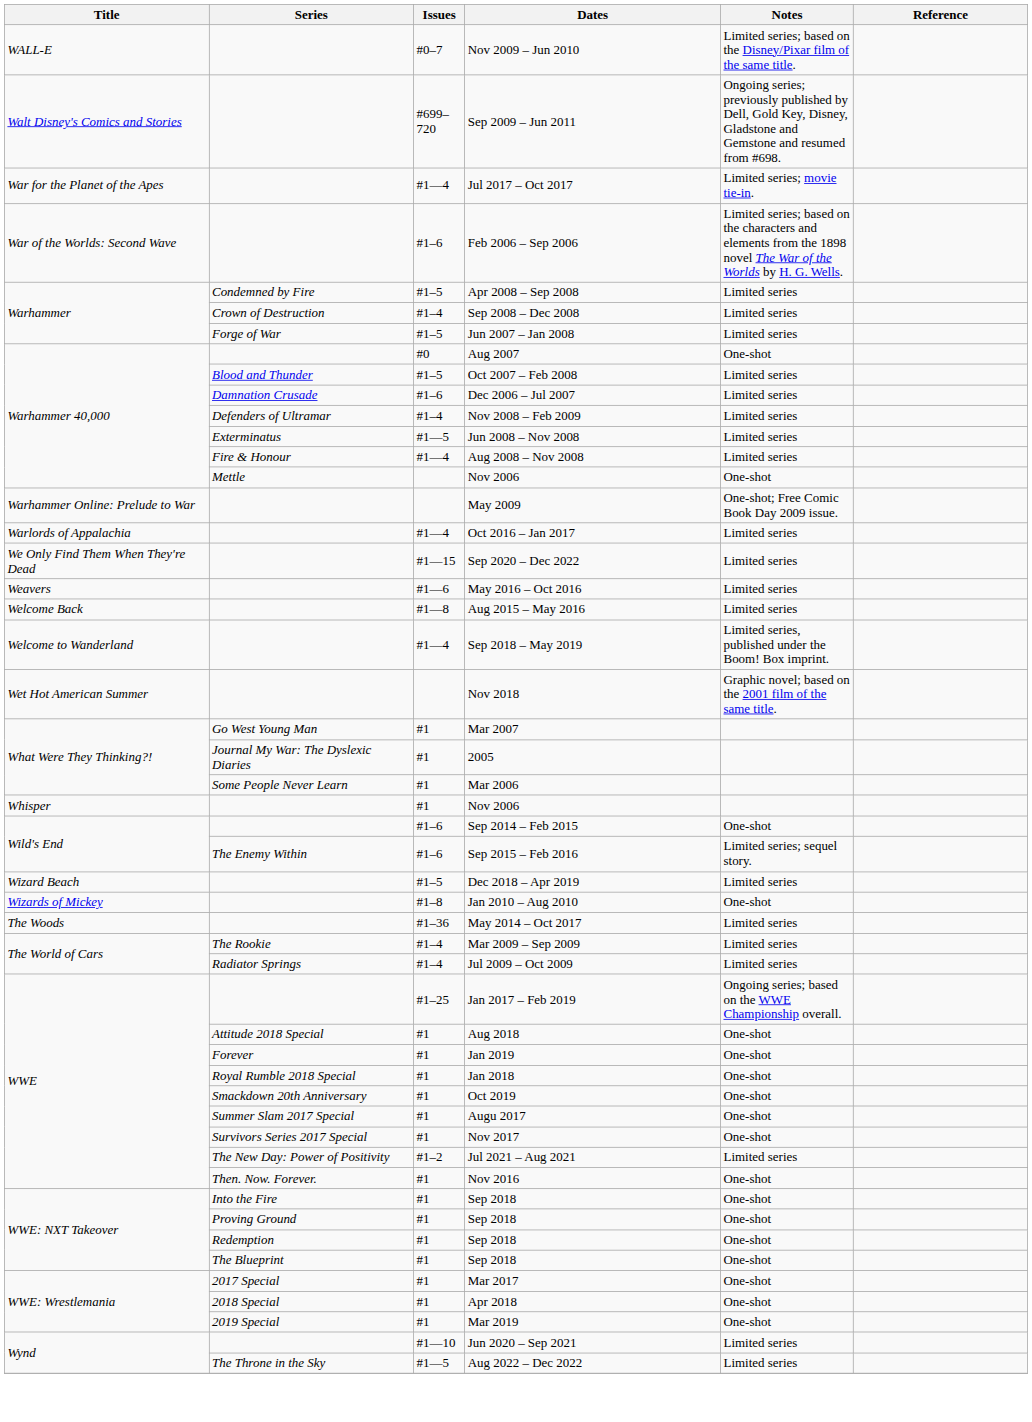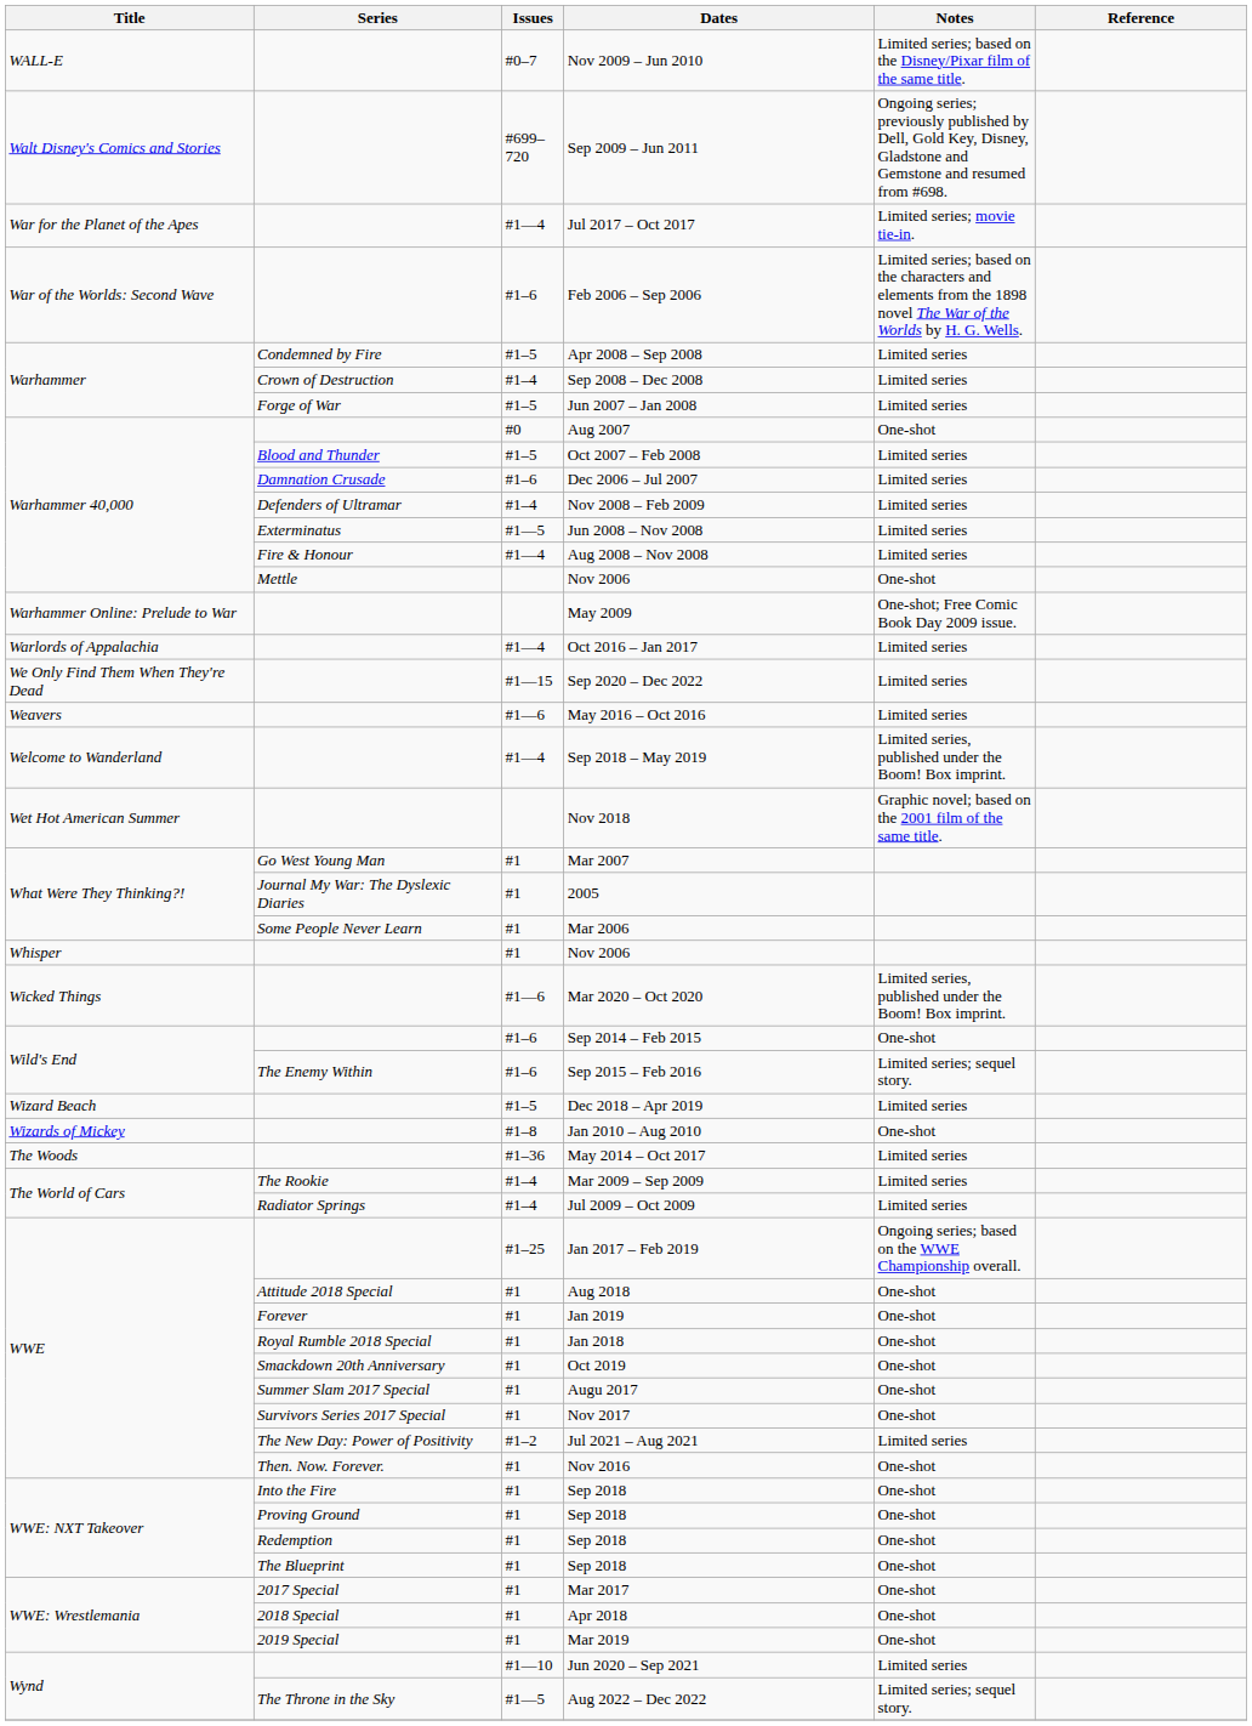 <table class="wikitable sortable" style="width:100%;">
 <tr>
 <th width=20%>Title</th>
 <th width=20%>Series</th>
 <th width=5%>Issues</th>
 <th width=25%>Dates</th>
 <th width=13%>Notes</th>
 <th>Reference</th>
 </tr>
 <tr>
 <td><em>WALL-E</em></td>
 <td></td>
 <td>#0–7</td>
 <td>Nov 2009 – Jun 2010</td>
 <td>Limited series; based on the <a href='#'>Disney/Pixar film of the same title</a>.</td>
 <td></td>
 </tr>
 <tr>
 <td><em><a href='#'>Walt Disney's Comics and Stories</a></em></td>
 <td></td>
 <td>#699–720</td>
 <td>Sep 2009 – Jun 2011</td>
 <td>Ongoing series; previously published by Dell, Gold Key, Disney, Gladstone and Gemstone and resumed from #698.</td>
 <td></td>
 </tr>
 <tr>
 <td><em>War for the Planet of the Apes</em></td>
 <td></td>
 <td>#1—4</td>
 <td>Jul 2017 – Oct 2017</td>
 <td>Limited series; <a href='#'>movie tie-in</a>.</td>
 <td></td>
 </tr>
 <tr>
 <td><em>War of the Worlds: Second Wave</em></td>
 <td></td>
 <td>#1–6</td>
 <td>Feb 2006 – Sep 2006</td>
 <td>Limited series; based on the characters and elements from the 1898 novel <em><a href='#'>The War of the Worlds</a></em> by <a href='#'>H. G. Wells</a>.</td>
 <td></td>
 </tr>
 <tr>
 <td rowspan="3"><em>Warhammer</em></td>
 <td><em>Condemned by Fire</em></td>
 <td>#1–5</td>
 <td>Apr 2008 – Sep 2008</td>
 <td>Limited series</td>
 <td></td>
 </tr>
 <tr>
 <td><em>Crown of Destruction</em></td>
 <td>#1–4</td>
 <td>Sep 2008 – Dec 2008</td>
 <td>Limited series</td>
 <td></td>
 </tr>
 <tr>
 <td><em>Forge of War</em></td>
 <td>#1–5</td>
 <td>Jun 2007 – Jan 2008</td>
 <td>Limited series</td>
 <td></td>
 </tr>
 <tr>
 <td rowspan="7"><em>Warhammer 40,000</em></td>
 <td></td>
 <td>#0</td>
 <td>Aug 2007</td>
 <td>One-shot</td>
 <td></td>
 </tr>
 <tr>
 <td><em><a href='#'>Blood and Thunder</a></em></td>
 <td>#1–5</td>
 <td>Oct 2007 – Feb 2008</td>
 <td>Limited series</td>
 <td></td>
 </tr>
 <tr>
 <td><em><a href='#'>Damnation Crusade</a></em></td>
 <td>#1–6</td>
 <td>Dec 2006 – Jul 2007</td>
 <td>Limited series</td>
 <td></td>
 </tr>
 <tr>
 <td><em>Defenders of Ultramar</em></td>
 <td>#1–4</td>
 <td>Nov 2008 – Feb 2009</td>
 <td>Limited series</td>
 <td></td>
 </tr>
 <tr>
 <td><em>Exterminatus</em></td>
 <td>#1—5</td>
 <td>Jun 2008 – Nov 2008</td>
 <td>Limited series</td>
 <td></td>
 </tr>
 <tr>
 <td><em>Fire & Honour</em></td>
 <td>#1—4</td>
 <td>Aug 2008 – Nov 2008</td>
 <td>Limited series</td>
 <td></td>
 </tr>
 <tr>
 <td><em>Mettle</em></td>
 <td></td>
 <td>Nov 2006</td>
 <td>One-shot</td>
 <td></td>
 </tr>
 <tr>
 <td><em>Warhammer Online: Prelude to War</em></td>
 <td></td>
 <td></td>
 <td>May 2009</td>
 <td>One-shot; Free Comic Book Day 2009 issue.</td>
 <td></td>
 </tr>
 <tr>
 <td><em>Warlords of Appalachia</em></td>
 <td></td>
 <td>#1—4</td>
 <td>Oct 2016 – Jan 2017</td>
 <td>Limited series</td>
 <td></td>
 </tr>
 <tr>
 <td><em>We Only Find Them When They're Dead</em></td>
 <td></td>
 <td>#1—15</td>
 <td>Sep 2020 – Dec 2022</td>
 <td>Limited series</td>
 <td></td>
 </tr>
 <tr>
 <td><em>Weavers</em></td>
 <td></td>
 <td>#1—6</td>
 <td>May 2016 – Oct 2016</td>
 <td>Limited series</td>
 <td></td>
 </tr>
 <tr>
-<td><em>Welcome Back</em></td>
-<td></td>
-<td>#1—8</td>
-<td>Aug 2015 – May 2016</td>
-<td>Limited series</td>
-<td></td>
-</tr>
-<tr>
 <td><em>Welcome to Wanderland</em></td>
 <td></td>
 <td>#1—4</td>
 <td>Sep 2018 – May 2019</td>
 <td>Limited series, published under the Boom! Box imprint.</td>
 <td></td>
 </tr>
 <tr>
 <td><em>Wet Hot American Summer</em></td>
 <td></td>
 <td></td>
 <td>Nov 2018</td>
 <td>Graphic novel; based on the <a href='#'>2001 film of the same title</a>.</td>
 <td></td>
 </tr>
 <tr>
 <td rowspan="3"><em>What Were They Thinking?!</em></td>
 <td><em>Go West Young Man</em></td>
 <td>#1</td>
 <td>Mar 2007</td>
 <td></td>
 <td></td>
 </tr>
 <tr>
 <td><em>Journal My War: The Dyslexic Diaries</em></td>
 <td>#1</td>
 <td>2005</td>
 <td></td>
 <td></td>
 </tr>
 <tr>
 <td><em>Some People Never Learn</em></td>
 <td>#1</td>
 <td>Mar 2006</td>
 <td></td>
 <td></td>
 </tr>
 <tr>
 <td><em>Whisper</em></td>
 <td></td>
 <td>#1</td>
 <td>Nov 2006</td>
 <td></td>
+<td></td>
+</tr>
+<tr>
+<td><em>Wicked Things</em></td>
+<td></td>
+<td>#1—6</td>
+<td>Mar 2020 – Oct 2020</td>
+<td>Limited series, published under the Boom! Box imprint.</td>
 <td></td>
 </tr>
 <tr>
 <td rowspan="2"><em>Wild's End</em></td>
 <td></td>
 <td>#1–6</td>
 <td>Sep 2014 – Feb 2015</td>
 <td>One-shot</td>
 <td></td>
 </tr>
 <tr>
 <td><em>The Enemy Within</em></td>
 <td>#1–6</td>
 <td>Sep 2015 – Feb 2016</td>
 <td>Limited series; sequel story.</td>
 <td></td>
 </tr>
 <tr>
 <td><em>Wizard Beach</em></td>
 <td></td>
 <td>#1–5</td>
 <td>Dec 2018 – Apr 2019</td>
 <td>Limited series</td>
 <td></td>
 </tr>
 <tr>
 <td><em><a href='#'>Wizards of Mickey</a></em></td>
 <td></td>
 <td>#1–8</td>
 <td>Jan 2010 – Aug 2010</td>
 <td>One-shot</td>
 <td></td>
 </tr>
 <tr>
 <td><em>The Woods</em></td>
 <td></td>
 <td>#1–36</td>
 <td>May 2014 – Oct 2017</td>
 <td>Limited series</td>
 <td></td>
 </tr>
 <tr>
 <td rowspan="2"><em>The World of Cars</em></td>
 <td><em>The Rookie</em></td>
 <td>#1–4</td>
 <td>Mar 2009 – Sep 2009</td>
 <td>Limited series</td>
 <td></td>
 </tr>
 <tr>
 <td><em>Radiator Springs</em></td>
 <td>#1–4</td>
 <td>Jul 2009 – Oct 2009</td>
 <td>Limited series</td>
 <td></td>
 </tr>
 <tr>
 <td rowspan="9"><em>WWE</em></td>
 <td></td>
 <td>#1–25</td>
 <td>Jan 2017 – Feb 2019</td>
 <td>Ongoing series; based on the <a href='#'>WWE Championship</a> overall.</td>
 <td></td>
 </tr>
 <tr>
 <td><em>Attitude 2018 Special</em></td>
 <td>#1</td>
 <td>Aug 2018</td>
 <td>One-shot</td>
 <td></td>
 </tr>
 <tr>
 <td><em>Forever</em></td>
 <td>#1</td>
 <td>Jan 2019</td>
 <td>One-shot</td>
 <td></td>
 </tr>
 <tr>
 <td><em>Royal Rumble 2018 Special</em></td>
 <td>#1</td>
 <td>Jan 2018</td>
 <td>One-shot</td>
 <td></td>
 </tr>
 <tr>
 <td><em>Smackdown 20th Anniversary</em></td>
 <td>#1</td>
 <td>Oct 2019</td>
 <td>One-shot</td>
 <td></td>
 </tr>
 <tr>
 <td><em>Summer Slam 2017 Special</em></td>
 <td>#1</td>
 <td>Augu 2017</td>
 <td>One-shot</td>
 <td></td>
 </tr>
 <tr>
 <td><em>Survivors Series 2017 Special</em></td>
 <td>#1</td>
 <td>Nov 2017</td>
 <td>One-shot</td>
 <td></td>
 </tr>
 <tr>
 <td><em>The New Day: Power of Positivity</em></td>
 <td>#1–2</td>
 <td>Jul 2021 – Aug 2021</td>
 <td>Limited series</td>
 <td></td>
 </tr>
 <tr>
 <td><em>Then. Now. Forever.</em></td>
 <td>#1</td>
 <td>Nov 2016</td>
 <td>One-shot</td>
 <td></td>
 </tr>
 <tr>
 <td rowspan="4"><em>WWE: NXT Takeover</em></td>
 <td><em>Into the Fire</em></td>
 <td>#1</td>
 <td>Sep 2018</td>
 <td>One-shot</td>
 <td></td>
 </tr>
 <tr>
 <td><em>Proving Ground</em></td>
 <td>#1</td>
 <td>Sep 2018</td>
 <td>One-shot</td>
 <td></td>
 </tr>
 <tr>
 <td><em>Redemption</em></td>
 <td>#1</td>
 <td>Sep 2018</td>
 <td>One-shot</td>
 <td></td>
 </tr>
 <tr>
 <td><em>The Blueprint</em></td>
 <td>#1</td>
 <td>Sep 2018</td>
 <td>One-shot</td>
 <td></td>
 </tr>
 <tr>
 <td rowspan="3"><em>WWE: Wrestlemania</em></td>
 <td><em>2017 Special</em></td>
 <td>#1</td>
 <td>Mar 2017</td>
 <td>One-shot</td>
 <td></td>
 </tr>
 <tr>
 <td><em>2018 Special</em></td>
 <td>#1</td>
 <td>Apr 2018</td>
 <td>One-shot</td>
 <td></td>
 </tr>
 <tr>
 <td><em>2019 Special</em></td>
 <td>#1</td>
 <td>Mar 2019</td>
 <td>One-shot</td>
 <td></td>
 </tr>
 <tr>
 <td rowspan="2"><em>Wynd</em></td>
 <td></td>
 <td>#1—10</td>
 <td>Jun 2020 – Sep 2021</td>
 <td>Limited series</td>
 <td></td>
 </tr>
 <tr>
 <td><em>The Throne in the Sky</em></td>
 <td>#1—5</td>
 <td>Aug 2022 – Dec 2022</td>
-<td>Limited series</td>
+<td>Limited series; sequel story.</td>
 <td></td>
 </tr>
 <tr>
 </tr>
 </table>
